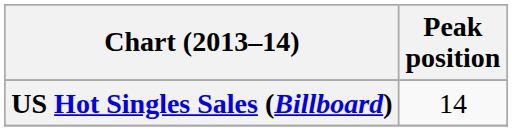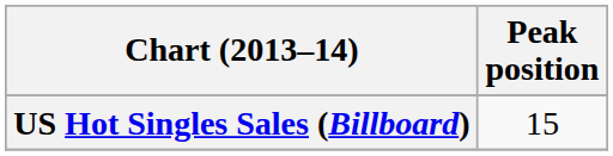 <table class="wikitable plainrowheaders sortable" style="text-align:center">
 <tr>
 <th>Chart (2013–14)</th>
 <th>Peak<br>position</th>
 </tr>
 <tr>
 </tr>
 <tr>
 </tr>
 <tr>
 </tr>
 <tr>
 </tr>
 <tr>
 </tr>
 <tr>
 </tr>
 <tr>
 </tr>
 <tr>
 </tr>
 <tr>
 </tr>
 <tr>
 <th scope="row">US <a href='#'>Hot Singles Sales</a> (<em><a href='#'>Billboard</a></em>)</th>
-<td>14</td>
+<td>15</td>
 </tr>
 <tr>
 </tr>
 <tr>
 </tr>
 <tr>
 </tr>
 <tr>
 </tr>
 </table>
